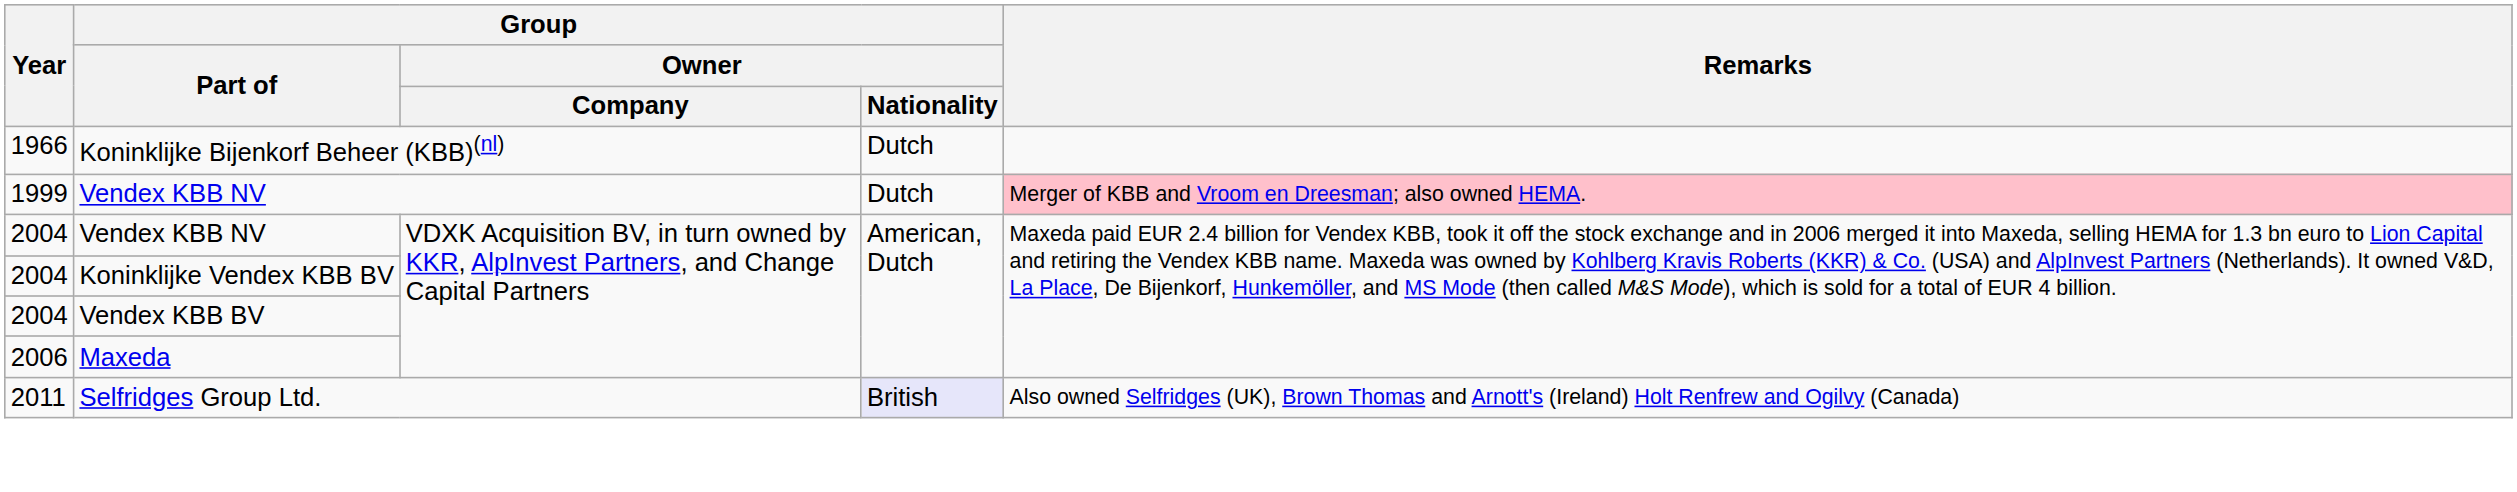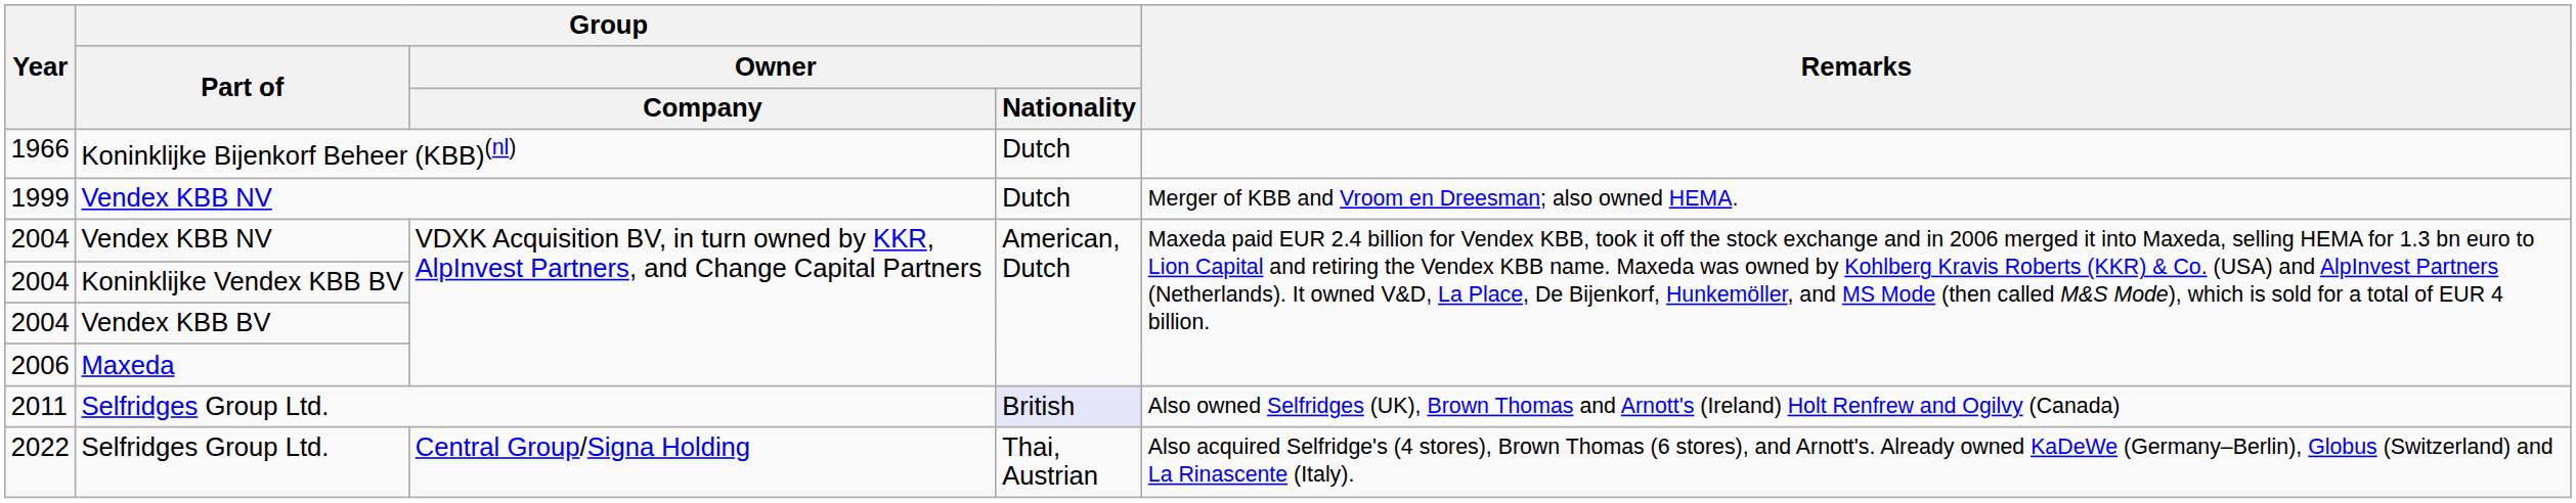 <table class=wikitable sortable>
 <tr>
 <th rowspan = 3>Year</th>
 <th colspan = 3>Group</th>
 <th rowspan = 3>Remarks</th>
 </tr>
 <tr>
 <th rowspan = 2>Part of</th>
 <th colspan = 2>Owner</th>
 </tr>
 <tr>
 <th>Company</th>
 <th>Nationality</th>
 </tr>
 <tr>
 <td style="vertical-align:top;">1966</td>
 <td style="vertical-align:top;" colspan = 2>Koninklijke Bijenkorf Beheer (KBB)<sup>(<a href='#'>nl</a>)</sup></td>
 <td style="vertical-align:top;">Dutch</td>
 <td></td>
 </tr>
 <tr>
 <td style="vertical-align:top;">1999</td>
 <td style="vertical-align:top;" colspan = 2><a href='#'>Vendex KBB NV</a></td>
 <td style="vertical-align:top;">Dutch</td>
-<td style="background: pink; vertical-align:top;;line-height:100%"><small>Merger of KBB and <a href='#'>Vroom en Dreesman</a>; also owned <a href='#'>HEMA</a>.</small></td>
+<td style="vertical-align:top;;line-height:100%"><small>Merger of KBB and <a href='#'>Vroom en Dreesman</a>; also owned <a href='#'>HEMA</a>.</small></td>
 </tr>
 <tr>
 <td style="vertical-align:top;">2004</td>
 <td style="vertical-align:top;">Vendex KBB NV</td>
 <td style="vertical-align:top;" rowspan = 4>VDXK Acquisition BV, in turn owned by <a href='#'>KKR</a>, <a href='#'>AlpInvest Partners</a>, and Change Capital Partners</td>
 <td style="vertical-align:top;" rowspan = 4>American,<br>Dutch</td>
 <td style="vertical-align:top;;line-height:100%" rowspan = 4><small>Maxeda paid EUR 2.4 billion for Vendex KBB, took it off the stock exchange and in 2006 merged it into Maxeda, selling HEMA for 1.3 bn euro to <a href='#'>Lion Capital</a> and retiring the Vendex KBB name. Maxeda was owned by <a href='#'>Kohlberg Kravis Roberts (KKR) & Co.</a> (USA) and <a href='#'>AlpInvest Partners</a> (Netherlands). It owned V&D, <a href='#'>La Place</a>, De Bijenkorf, <a href='#'>Hunkemöller</a>, and <a href='#'>MS Mode</a> (then called <em>M&S Mode</em>), which is sold for a total of EUR 4 billion.</small></td>
 </tr>
 <tr>
 <td style="vertical-align:top;">2004</td>
 <td style="vertical-align:top;">Koninklijke Vendex KBB BV</td>
 </tr>
 <tr>
 <td style="vertical-align:top;">2004</td>
 <td style="vertical-align:top;">Vendex KBB BV</td>
 </tr>
 <tr>
 <td style="vertical-align:top;">2006</td>
 <td style="vertical-align:top;"><a href='#'>Maxeda</a></td>
 </tr>
 <tr>
 <td style="vertical-align:top;">2011</td>
 <td style="vertical-align:top;" colspan = 2><a href='#'>Selfridges</a> Group Ltd.</td>
 <td style="background: lavender; vertical-align:top;">British</td>
 <td style="vertical-align:top;;line-height:100%"><small>Also owned <a href='#'>Selfridges</a> (UK), <a href='#'>Brown Thomas</a> and <a href='#'>Arnott's</a> (Ireland) <a href='#'>Holt Renfrew and Ogilvy</a> (Canada)</small></td>
 </tr>
+<tr>
+<td style="vertical-align:top;">2022</td>
+<td style="vertical-align:top;">Selfridges Group Ltd.</td>
+<td style="vertical-align:top;"><a href='#'>Central Group</a>/<a href='#'>Signa Holding</a></td>
+<td style="vertical-align:top;">Thai,<br>Austrian</td>
+<td style="vertical-align:top;line-height:100%"><small>Also acquired Selfridge's (4 stores), Brown Thomas (6 stores), and Arnott's. Already owned <a href='#'>KaDeWe</a> (Germany–Berlin), <a href='#'>Globus</a> (Switzerland) and <a href='#'>La Rinascente</a> (Italy).</small></td>
+</tr>
 </table>
